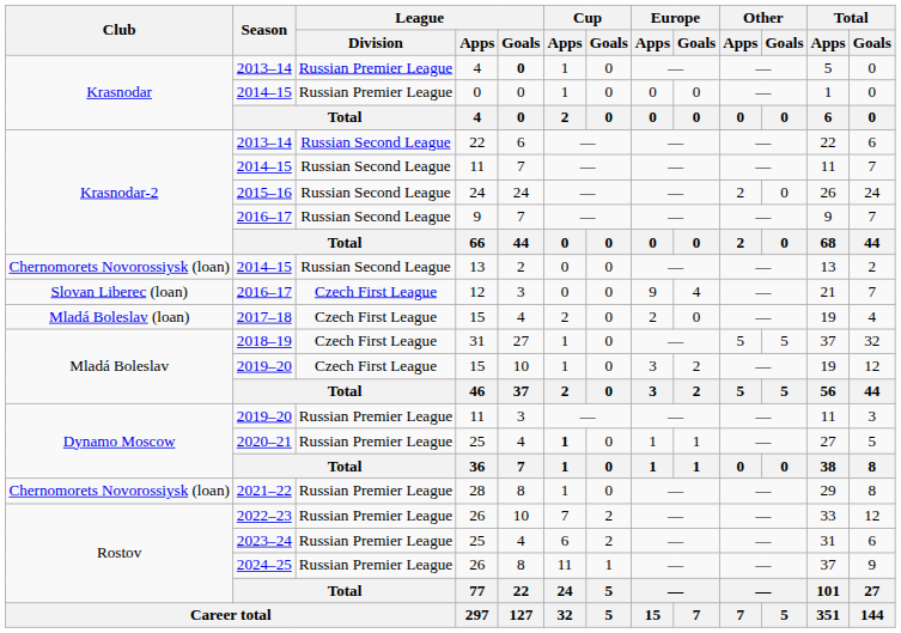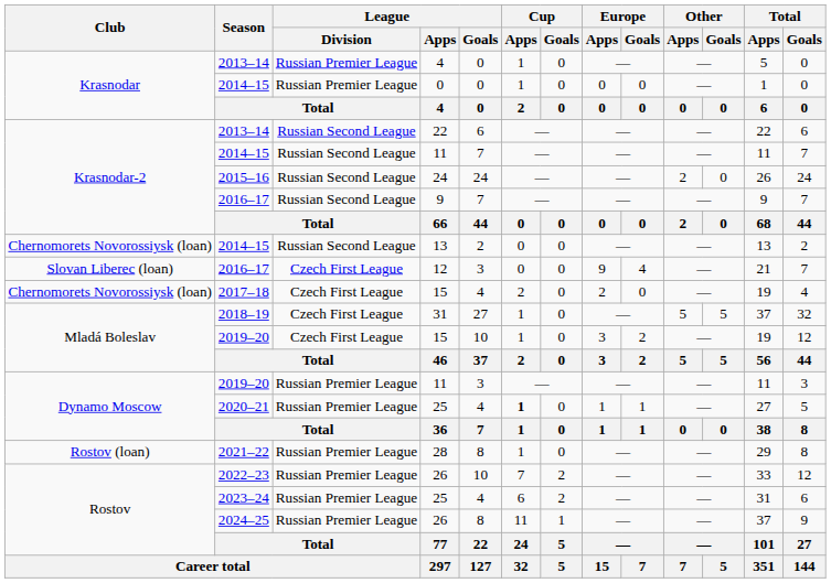 <table class=wikitable style=text-align:center>
 <tr>
 <th rowspan="2">Club</th>
 <th rowspan="2">Season</th>
 <th colspan="3">League</th>
 <th colspan="2">Cup</th>
 <th colspan="2">Europe</th>
 <th colspan="2">Other</th>
 <th colspan="2">Total</th>
 </tr>
 <tr>
 <th>Division</th>
 <th>Apps</th>
 <th>Goals</th>
 <th>Apps</th>
 <th>Goals</th>
 <th>Apps</th>
 <th>Goals</th>
 <th>Apps</th>
 <th>Goals</th>
 <th>Apps</th>
 <th>Goals</th>
 </tr>
 <tr>
 <td rowspan="3"><a href='#'>Krasnodar</a></td>
 <td><a href='#'>2013–14</a></td>
 <td><a href='#'>Russian Premier League</a></td>
 <td>4</td>
-<td><strong>0</strong></td>
+<td>0</td>
 <td>1</td>
 <td>0</td>
 <td colspan="2">—</td>
 <td colspan="2">—</td>
 <td>5</td>
 <td>0</td>
 </tr>
 <tr>
 <td><a href='#'>2014–15</a></td>
 <td>Russian Premier League</td>
 <td>0</td>
 <td>0</td>
 <td>1</td>
 <td>0</td>
 <td>0</td>
 <td>0</td>
 <td colspan="2">—</td>
 <td>1</td>
 <td>0</td>
 </tr>
 <tr>
 <th colspan="2">Total</th>
 <th>4</th>
 <th>0</th>
 <th>2</th>
 <th>0</th>
 <th>0</th>
 <th>0</th>
 <th>0</th>
 <th>0</th>
 <th>6</th>
 <th>0</th>
 </tr>
 <tr>
 <td rowspan="5"><a href='#'>Krasnodar-2</a></td>
 <td><a href='#'>2013–14</a></td>
 <td><a href='#'>Russian Second League</a></td>
 <td>22</td>
 <td>6</td>
 <td colspan="2">—</td>
 <td colspan="2">—</td>
 <td colspan="2">—</td>
 <td>22</td>
 <td>6</td>
 </tr>
 <tr>
 <td><a href='#'>2014–15</a></td>
 <td>Russian Second League</td>
 <td>11</td>
 <td>7</td>
 <td colspan="2">—</td>
 <td colspan="2">—</td>
 <td colspan="2">—</td>
 <td>11</td>
 <td>7</td>
 </tr>
 <tr>
 <td><a href='#'>2015–16</a></td>
 <td>Russian Second League</td>
 <td>24</td>
 <td>24</td>
 <td colspan="2">—</td>
 <td colspan="2">—</td>
 <td>2</td>
 <td>0</td>
 <td>26</td>
 <td>24</td>
 </tr>
 <tr>
 <td><a href='#'>2016–17</a></td>
 <td>Russian Second League</td>
 <td>9</td>
 <td>7</td>
 <td colspan="2">—</td>
 <td colspan="2">—</td>
 <td colspan="2">—</td>
 <td>9</td>
 <td>7</td>
 </tr>
 <tr>
 <th colspan="2">Total</th>
 <th>66</th>
 <th>44</th>
 <th>0</th>
 <th>0</th>
 <th>0</th>
 <th>0</th>
 <th>2</th>
 <th>0</th>
 <th>68</th>
 <th>44</th>
 </tr>
 <tr>
 <td><a href='#'>Chernomorets Novorossiysk</a> (loan)</td>
 <td><a href='#'>2014–15</a></td>
 <td>Russian Second League</td>
 <td>13</td>
 <td>2</td>
 <td>0</td>
 <td>0</td>
 <td colspan="2">—</td>
 <td colspan="2">—</td>
 <td>13</td>
 <td>2</td>
 </tr>
 <tr>
 <td><a href='#'>Slovan Liberec</a> (loan)</td>
 <td><a href='#'>2016–17</a></td>
 <td><a href='#'>Czech First League</a></td>
 <td>12</td>
 <td>3</td>
 <td>0</td>
 <td>0</td>
 <td>9</td>
 <td>4</td>
 <td colspan="2">—</td>
 <td>21</td>
 <td>7</td>
 </tr>
 <tr>
-<td><a href='#'>Mladá Boleslav</a> (loan)</td>
+<td><a href='#'>Chernomorets Novorossiysk</a> (loan)</td>
 <td><a href='#'>2017–18</a></td>
 <td>Czech First League</td>
 <td>15</td>
 <td>4</td>
 <td>2</td>
 <td>0</td>
 <td>2</td>
 <td>0</td>
 <td colspan="2">—</td>
 <td>19</td>
 <td>4</td>
 </tr>
 <tr>
 <td rowspan="3">Mladá Boleslav</td>
 <td><a href='#'>2018–19</a></td>
 <td>Czech First League</td>
 <td>31</td>
 <td>27</td>
 <td>1</td>
 <td>0</td>
 <td colspan="2">—</td>
 <td>5</td>
 <td>5</td>
 <td>37</td>
 <td>32</td>
 </tr>
 <tr>
 <td><a href='#'>2019–20</a></td>
 <td>Czech First League</td>
 <td>15</td>
 <td>10</td>
 <td>1</td>
 <td>0</td>
 <td>3</td>
 <td>2</td>
 <td colspan="2">—</td>
 <td>19</td>
 <td>12</td>
 </tr>
 <tr>
 <th colspan="2">Total</th>
 <th>46</th>
 <th>37</th>
 <th>2</th>
 <th>0</th>
 <th>3</th>
 <th>2</th>
 <th>5</th>
 <th>5</th>
 <th>56</th>
 <th>44</th>
 </tr>
 <tr>
 <td rowspan="3"><a href='#'>Dynamo Moscow</a></td>
 <td><a href='#'>2019–20</a></td>
 <td>Russian Premier League</td>
 <td>11</td>
 <td>3</td>
 <td colspan="2">—</td>
 <td colspan="2">—</td>
 <td colspan="2">—</td>
 <td>11</td>
 <td>3</td>
 </tr>
 <tr>
 <td><a href='#'>2020–21</a></td>
 <td>Russian Premier League</td>
 <td>25</td>
 <td>4</td>
 <td><strong>1</strong></td>
 <td>0</td>
 <td>1</td>
 <td>1</td>
 <td colspan="2">—</td>
 <td>27</td>
 <td>5</td>
 </tr>
 <tr>
 <th colspan="2">Total</th>
 <th>36</th>
 <th>7</th>
 <th>1</th>
 <th>0</th>
 <th>1</th>
 <th>1</th>
 <th>0</th>
 <th>0</th>
 <th>38</th>
 <th>8</th>
 </tr>
 <tr>
-<td><a href='#'>Chernomorets Novorossiysk</a> (loan)</td>
+<td><a href='#'>Rostov</a> (loan)</td>
 <td><a href='#'>2021–22</a></td>
 <td>Russian Premier League</td>
 <td>28</td>
 <td>8</td>
 <td>1</td>
 <td>0</td>
 <td colspan="2">—</td>
 <td colspan="2">—</td>
 <td>29</td>
 <td>8</td>
 </tr>
 <tr>
 <td rowspan="4">Rostov</td>
 <td><a href='#'>2022–23</a></td>
 <td>Russian Premier League</td>
 <td>26</td>
 <td>10</td>
 <td>7</td>
 <td>2</td>
 <td colspan="2">—</td>
 <td colspan="2">—</td>
 <td>33</td>
 <td>12</td>
 </tr>
 <tr>
 <td><a href='#'>2023–24</a></td>
 <td>Russian Premier League</td>
 <td>25</td>
 <td>4</td>
 <td>6</td>
 <td>2</td>
 <td colspan="2">—</td>
 <td colspan="2">—</td>
 <td>31</td>
 <td>6</td>
 </tr>
 <tr>
 <td><a href='#'>2024–25</a></td>
 <td>Russian Premier League</td>
 <td>26</td>
 <td>8</td>
 <td>11</td>
 <td>1</td>
 <td colspan="2">—</td>
 <td colspan="2">—</td>
 <td>37</td>
 <td>9</td>
 </tr>
 <tr>
 <th colspan="2">Total</th>
 <th>77</th>
 <th>22</th>
 <th>24</th>
 <th>5</th>
 <th colspan="2">—</th>
 <th colspan="2">—</th>
 <th>101</th>
 <th>27</th>
 </tr>
 <tr>
 <th colspan="3">Career total</th>
 <th>297</th>
 <th>127</th>
 <th>32</th>
 <th>5</th>
 <th>15</th>
 <th>7</th>
 <th>7</th>
 <th>5</th>
 <th>351</th>
 <th>144</th>
 </tr>
 </table>
